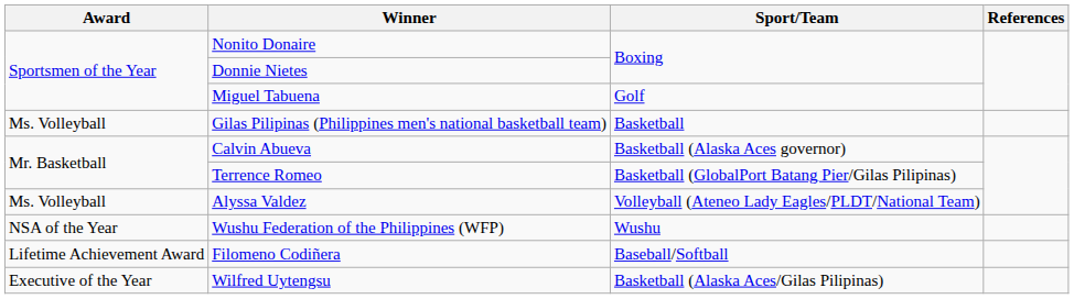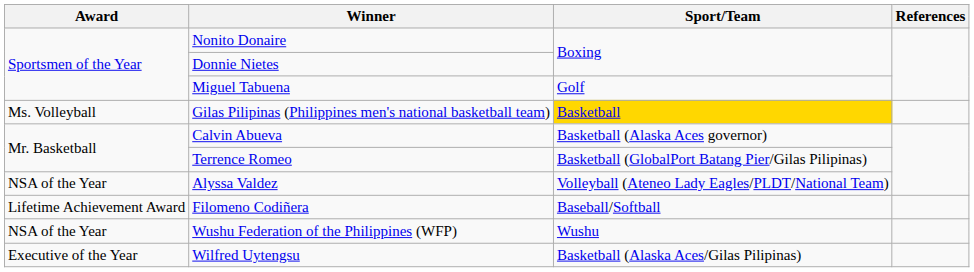 <table class="wikitable">
 <tr>
 <th>Award</th>
 <th>Winner</th>
 <th>Sport/Team</th>
 <th>References</th>
 </tr>
 <tr>
 <td rowspan=3><a href='#'>Sportsmen of the Year</a></td>
 <td><a href='#'>Nonito Donaire</a></td>
 <td rowspan=2><a href='#'>Boxing</a></td>
 <td rowspan=3></td>
 </tr>
 <tr>
 <td><a href='#'>Donnie Nietes</a></td>
 </tr>
 <tr>
 <td><a href='#'>Miguel Tabuena</a></td>
 <td><a href='#'>Golf</a></td>
 </tr>
 <tr>
 <td>Ms. Volleyball</td>
 <td><a href='#'>Gilas Pilipinas</a> (<a href='#'>Philippines men's national basketball team</a>)</td>
-<td><a href='#'>Basketball</a></td>
+<td style="background: gold;"><a href='#'>Basketball</a></td>
 <td></td>
 </tr>
 <tr>
 <td rowspan=2>Mr. Basketball</td>
 <td><a href='#'>Calvin Abueva</a></td>
 <td><a href='#'>Basketball</a> (<a href='#'>Alaska Aces</a> governor)</td>
 <td rowspan=3></td>
 </tr>
 <tr>
 <td><a href='#'>Terrence Romeo</a></td>
 <td><a href='#'>Basketball</a> (<a href='#'>GlobalPort Batang Pier</a>/Gilas Pilipinas)</td>
 </tr>
 <tr>
-<td>Ms. Volleyball</td>
+<td>NSA of the Year</td>
 <td><a href='#'>Alyssa Valdez</a></td>
 <td><a href='#'>Volleyball</a> (<a href='#'>Ateneo Lady Eagles</a>/<a href='#'>PLDT</a>/<a href='#'>National Team</a>)</td>
+</tr>
+<tr>
+<td>Lifetime Achievement Award</td>
+<td><a href='#'>Filomeno Codiñera</a></td>
+<td><a href='#'>Baseball</a>/<a href='#'>Softball</a></td>
+<td></td>
 </tr>
 <tr>
 <td>NSA of the Year</td>
 <td><a href='#'>Wushu Federation of the Philippines</a> (WFP)</td>
 <td><a href='#'>Wushu</a></td>
-<td></td>
-</tr>
-<tr>
-<td>Lifetime Achievement Award</td>
-<td><a href='#'>Filomeno Codiñera</a></td>
-<td><a href='#'>Baseball</a>/<a href='#'>Softball</a></td>
 <td></td>
 </tr>
 <tr>
 <td>Executive of the Year</td>
 <td><a href='#'>Wilfred Uytengsu</a></td>
 <td><a href='#'>Basketball</a> (<a href='#'>Alaska Aces</a>/Gilas Pilipinas)</td>
 <td></td>
 </tr>
 </table>
